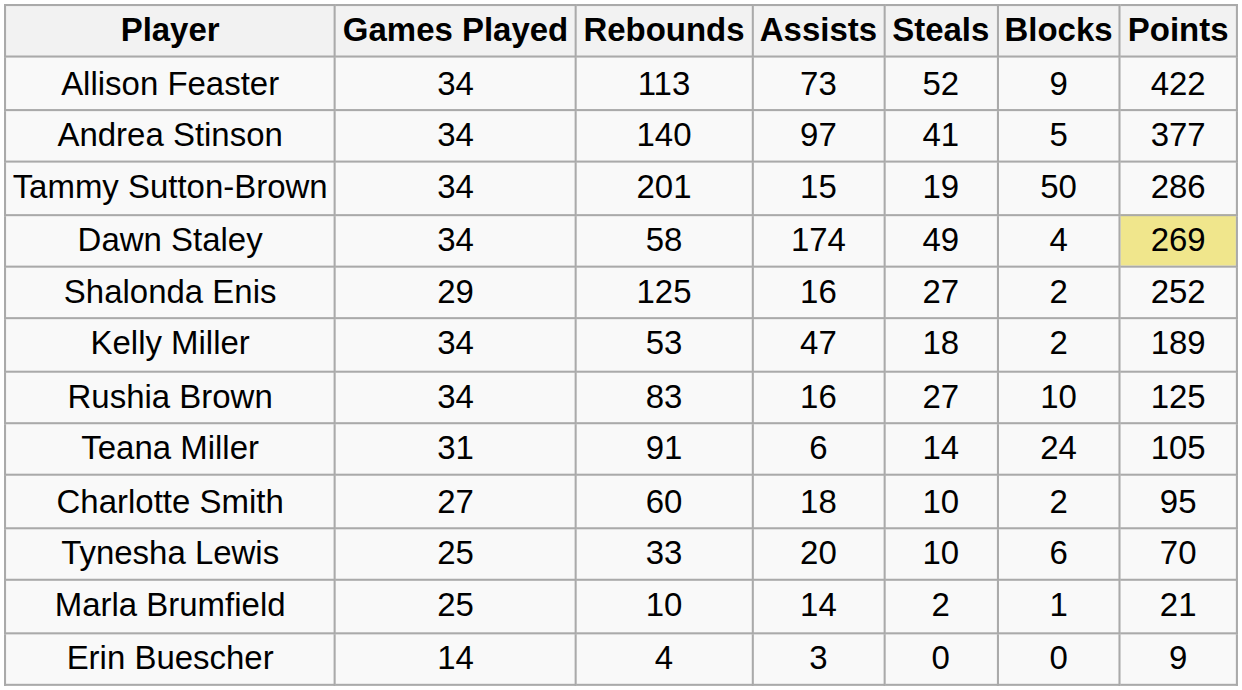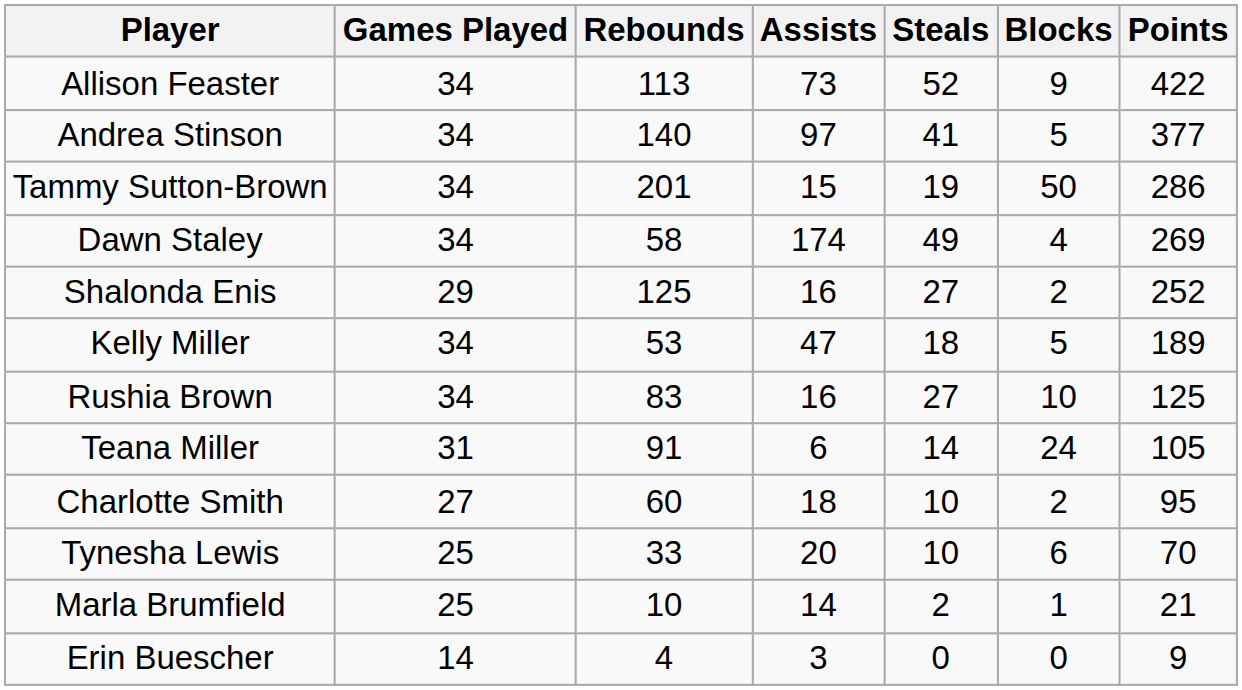 <table class="wikitable">
 <tr>
 <th>Player</th>
 <th>Games Played</th>
 <th>Rebounds</th>
 <th>Assists</th>
 <th>Steals</th>
 <th>Blocks</th>
 <th>Points</th>
 </tr>
 <tr align="center">
 <td>Allison Feaster</td>
 <td>34</td>
 <td>113</td>
 <td>73</td>
 <td>52</td>
 <td>9</td>
 <td>422</td>
 </tr>
 <tr align="center">
 <td>Andrea Stinson</td>
 <td>34</td>
 <td>140</td>
 <td>97</td>
 <td>41</td>
 <td>5</td>
 <td>377</td>
 </tr>
 <tr align="center">
 <td>Tammy Sutton-Brown</td>
 <td>34</td>
 <td>201</td>
 <td>15</td>
 <td>19</td>
 <td>50</td>
 <td>286</td>
 </tr>
 <tr align="center">
 <td>Dawn Staley</td>
 <td>34</td>
 <td>58</td>
 <td>174</td>
 <td>49</td>
 <td>4</td>
-<td style="background: khaki;">269</td>
+<td>269</td>
 </tr>
 <tr align="center">
 <td>Shalonda Enis</td>
 <td>29</td>
 <td>125</td>
 <td>16</td>
 <td>27</td>
 <td>2</td>
 <td>252</td>
 </tr>
 <tr align="center">
 <td>Kelly Miller</td>
 <td>34</td>
 <td>53</td>
 <td>47</td>
 <td>18</td>
-<td>2</td>
+<td>5</td>
 <td>189</td>
 </tr>
 <tr align="center">
 <td>Rushia Brown</td>
 <td>34</td>
 <td>83</td>
 <td>16</td>
 <td>27</td>
 <td>10</td>
 <td>125</td>
 </tr>
 <tr align="center">
 <td>Teana Miller</td>
 <td>31</td>
 <td>91</td>
 <td>6</td>
 <td>14</td>
 <td>24</td>
 <td>105</td>
 </tr>
 <tr align="center">
 <td>Charlotte Smith</td>
 <td>27</td>
 <td>60</td>
 <td>18</td>
 <td>10</td>
 <td>2</td>
 <td>95</td>
 </tr>
 <tr align="center">
 <td>Tynesha Lewis</td>
 <td>25</td>
 <td>33</td>
 <td>20</td>
 <td>10</td>
 <td>6</td>
 <td>70</td>
 </tr>
 <tr align="center">
 <td>Marla Brumfield</td>
 <td>25</td>
 <td>10</td>
 <td>14</td>
 <td>2</td>
 <td>1</td>
 <td>21</td>
 </tr>
 <tr align="center">
 <td>Erin Buescher</td>
 <td>14</td>
 <td>4</td>
 <td>3</td>
 <td>0</td>
 <td>0</td>
 <td>9</td>
 </tr>
 </table>
